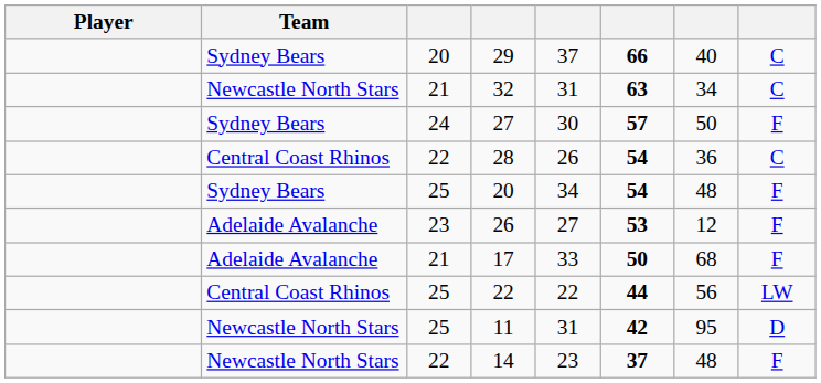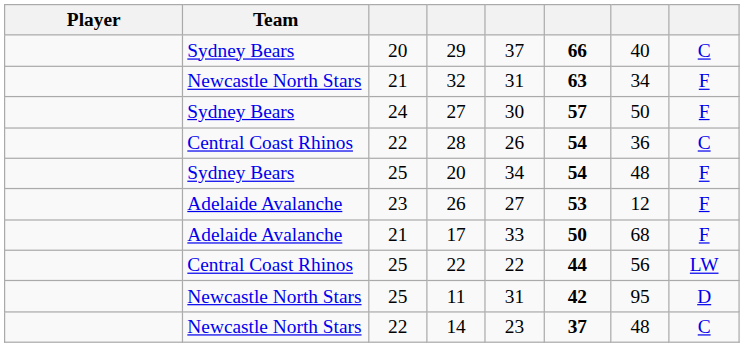 <table class="wikitable sortable" style="text-align:center;">
 <tr>
 <th width="175px">Player</th>
 <th width="175px">Team</th>
 <th width="50px"></th>
 <th width="50px"></th>
 <th width="50px"></th>
 <th width="60px"></th>
 <th width="50px"></th>
 <th width="60px"></th>
 </tr>
 <tr>
 <td align="left"></td>
 <td align="left"><a href='#'>Sydney Bears</a></td>
 <td>20</td>
 <td>29</td>
 <td>37</td>
 <td><strong>66</strong></td>
 <td>40</td>
 <td><a href='#'>C</a></td>
 </tr>
 <tr>
 <td align="left"></td>
 <td align="left"><a href='#'>Newcastle North Stars</a></td>
 <td>21</td>
 <td>32</td>
 <td>31</td>
 <td><strong>63</strong></td>
 <td>34</td>
-<td><a href='#'>C</a></td>
+<td><a href='#'>F</a></td>
 </tr>
 <tr>
 <td align="left"></td>
 <td align="left"><a href='#'>Sydney Bears</a></td>
 <td>24</td>
 <td>27</td>
 <td>30</td>
 <td><strong>57</strong></td>
 <td>50</td>
 <td><a href='#'>F</a></td>
 </tr>
 <tr>
 <td align="left"></td>
 <td align="left"><a href='#'>Central Coast Rhinos</a></td>
 <td>22</td>
 <td>28</td>
 <td>26</td>
 <td><strong>54</strong></td>
 <td>36</td>
 <td><a href='#'>C</a></td>
 </tr>
 <tr>
 <td align="left"></td>
 <td align="left"><a href='#'>Sydney Bears</a></td>
 <td>25</td>
 <td>20</td>
 <td>34</td>
 <td><strong>54</strong></td>
 <td>48</td>
 <td><a href='#'>F</a></td>
 </tr>
 <tr>
 <td align="left"></td>
 <td align="left"><a href='#'>Adelaide Avalanche</a></td>
 <td>23</td>
 <td>26</td>
 <td>27</td>
 <td><strong>53</strong></td>
 <td>12</td>
 <td><a href='#'>F</a></td>
 </tr>
 <tr>
 <td align="left"></td>
 <td align="left"><a href='#'>Adelaide Avalanche</a></td>
 <td>21</td>
 <td>17</td>
 <td>33</td>
 <td><strong>50</strong></td>
 <td>68</td>
 <td><a href='#'>F</a></td>
 </tr>
 <tr>
 <td align="left"></td>
 <td align="left"><a href='#'>Central Coast Rhinos</a></td>
 <td>25</td>
 <td>22</td>
 <td>22</td>
 <td><strong>44</strong></td>
 <td>56</td>
 <td><a href='#'>LW</a></td>
 </tr>
 <tr>
 <td align="left"></td>
 <td align="left"><a href='#'>Newcastle North Stars</a></td>
 <td>25</td>
 <td>11</td>
 <td>31</td>
 <td><strong>42</strong></td>
 <td>95</td>
 <td><a href='#'>D</a></td>
 </tr>
 <tr>
 <td align="left"></td>
 <td align="left"><a href='#'>Newcastle North Stars</a></td>
 <td>22</td>
 <td>14</td>
 <td>23</td>
 <td><strong>37</strong></td>
 <td>48</td>
-<td><a href='#'>F</a></td>
+<td><a href='#'>C</a></td>
 </tr>
 </table>
